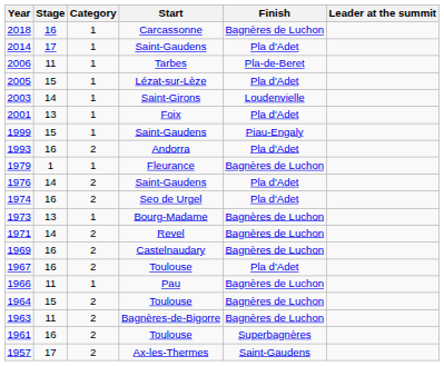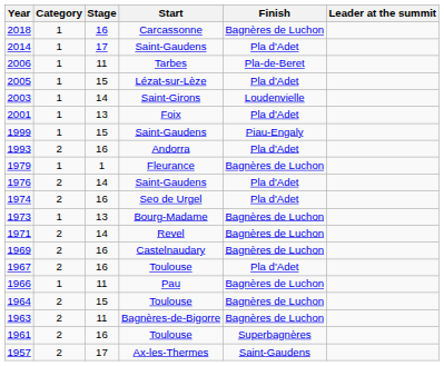 <table class="wikitable" style="text-align: center;">
 <tr>
 <th>Year</th>
+<th>Category</th>
 <th>Stage</th>
-<th>Category</th>
 <th>Start</th>
 <th>Finish</th>
 <th>Leader at the summit</th>
 </tr>
 <tr>
 <td><a href='#'>2018</a></td>
+<td>1</td>
 <td><a href='#'>16</a></td>
-<td>1</td>
 <td><a href='#'>Carcassonne</a></td>
 <td><a href='#'>Bagnères de Luchon</a></td>
 <td align=left></td>
 </tr>
 <tr>
 <td><a href='#'>2014</a></td>
+<td>1</td>
 <td><a href='#'>17</a></td>
-<td>1</td>
 <td><a href='#'>Saint-Gaudens</a></td>
 <td><a href='#'>Pla d'Adet</a></td>
 <td align=left></td>
 </tr>
 <tr>
 <td><a href='#'>2006</a></td>
+<td>1</td>
 <td>11</td>
-<td>1</td>
 <td><a href='#'>Tarbes</a></td>
 <td><a href='#'>Pla-de-Beret</a></td>
 <td align=left></td>
 </tr>
 <tr>
 <td><a href='#'>2005</a></td>
+<td>1</td>
 <td>15</td>
-<td>1</td>
 <td><a href='#'>Lézat-sur-Lèze</a></td>
 <td><a href='#'>Pla d'Adet</a></td>
 <td align=left></td>
 </tr>
 <tr>
 <td><a href='#'>2003</a></td>
+<td>1</td>
 <td>14</td>
-<td>1</td>
 <td><a href='#'>Saint-Girons</a></td>
 <td><a href='#'>Loudenvielle</a></td>
 <td align=left></td>
 </tr>
 <tr>
 <td><a href='#'>2001</a></td>
+<td>1</td>
 <td>13</td>
-<td>1</td>
 <td><a href='#'>Foix</a></td>
 <td><a href='#'>Pla d'Adet</a></td>
 <td align=left></td>
 </tr>
 <tr>
 <td><a href='#'>1999</a></td>
+<td>1</td>
 <td>15</td>
-<td>1</td>
 <td><a href='#'>Saint-Gaudens</a></td>
 <td><a href='#'>Piau-Engaly</a></td>
 <td align=left></td>
 </tr>
 <tr>
 <td><a href='#'>1993</a></td>
+<td>2</td>
 <td>16</td>
-<td>2</td>
 <td><a href='#'>Andorra</a></td>
 <td><a href='#'>Pla d'Adet</a></td>
 <td align=left></td>
 </tr>
 <tr>
 <td><a href='#'>1979</a></td>
 <td>1</td>
 <td>1</td>
 <td><a href='#'>Fleurance</a></td>
 <td><a href='#'>Bagnères de Luchon</a></td>
 <td align=left></td>
 </tr>
 <tr>
 <td><a href='#'>1976</a></td>
+<td>2</td>
 <td>14</td>
-<td>2</td>
 <td><a href='#'>Saint-Gaudens</a></td>
 <td><a href='#'>Pla d'Adet</a></td>
 <td align=left></td>
 </tr>
 <tr>
 <td><a href='#'>1974</a></td>
+<td>2</td>
 <td>16</td>
-<td>2</td>
 <td><a href='#'>Seo de Urgel</a></td>
 <td><a href='#'>Pla d'Adet</a></td>
 <td align=left></td>
 </tr>
 <tr>
 <td><a href='#'>1973</a></td>
+<td>1</td>
 <td>13</td>
-<td>1</td>
 <td><a href='#'>Bourg-Madame</a></td>
 <td><a href='#'>Bagnères de Luchon</a></td>
 <td align=left></td>
 </tr>
 <tr>
 <td><a href='#'>1971</a></td>
+<td>2</td>
 <td>14</td>
-<td>2</td>
 <td><a href='#'>Revel</a></td>
 <td><a href='#'>Bagnères de Luchon</a></td>
 <td align=left></td>
 </tr>
 <tr>
 <td><a href='#'>1969</a></td>
+<td>2</td>
 <td>16</td>
-<td>2</td>
 <td><a href='#'>Castelnaudary</a></td>
 <td><a href='#'>Bagnères de Luchon</a></td>
 <td align=left></td>
 </tr>
 <tr>
 <td><a href='#'>1967</a></td>
+<td>2</td>
 <td>16</td>
-<td>2</td>
 <td><a href='#'>Toulouse</a></td>
 <td><a href='#'>Pla d'Adet</a></td>
 <td align=left></td>
 </tr>
 <tr>
 <td><a href='#'>1966</a></td>
+<td>1</td>
 <td>11</td>
-<td>1</td>
 <td><a href='#'>Pau</a></td>
 <td><a href='#'>Bagnères de Luchon</a></td>
 <td align=left></td>
 </tr>
 <tr>
 <td><a href='#'>1964</a></td>
+<td>2</td>
 <td>15</td>
-<td>2</td>
 <td><a href='#'>Toulouse</a></td>
 <td><a href='#'>Bagnères de Luchon</a></td>
 <td align=left></td>
 </tr>
 <tr>
 <td><a href='#'>1963</a></td>
+<td>2</td>
 <td>11</td>
-<td>2</td>
 <td><a href='#'>Bagnères-de-Bigorre</a></td>
 <td><a href='#'>Bagnères de Luchon</a></td>
 <td align=left></td>
 </tr>
 <tr>
 <td><a href='#'>1961</a></td>
+<td>2</td>
 <td>16</td>
-<td>2</td>
 <td><a href='#'>Toulouse</a></td>
 <td><a href='#'>Superbagnères</a></td>
 <td align=left></td>
 </tr>
 <tr>
 <td><a href='#'>1957</a></td>
+<td>2</td>
 <td>17</td>
-<td>2</td>
 <td><a href='#'>Ax-les-Thermes</a></td>
 <td><a href='#'>Saint-Gaudens</a></td>
 <td align=left></td>
 </tr>
 </table>
